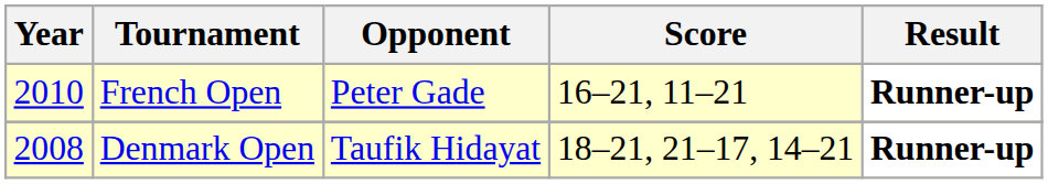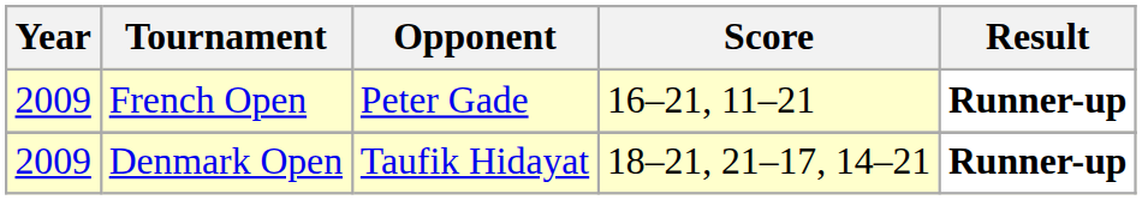 <table class="sortable wikitable" style="font-size: 90%;">
 <tr>
 <th>Year</th>
 <th>Tournament</th>
 <th>Opponent</th>
 <th>Score</th>
 <th>Result</th>
 </tr>
 <tr style="background:#FFFFCC">
-<td align="center"><a href='#'>2010</a></td>
+<td align="center"><a href='#'>2009</a></td>
 <td align="left"><a href='#'>French Open</a></td>
 <td align="left"> <a href='#'>Peter Gade</a></td>
 <td align="left">16–21, 11–21</td>
 <td style="text-align:left; background:white"> <strong>Runner-up</strong></td>
 </tr>
 <tr>
 </tr>
 <tr style="background:#FFFFCC">
-<td align="center"><a href='#'>2008</a></td>
+<td align="center"><a href='#'>2009</a></td>
 <td align="left"><a href='#'>Denmark Open</a></td>
 <td align="left"> <a href='#'>Taufik Hidayat</a></td>
 <td align="left">18–21, 21–17, 14–21</td>
 <td style="text-align:left; background:white"> <strong>Runner-up</strong></td>
 </tr>
 </table>
